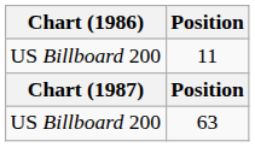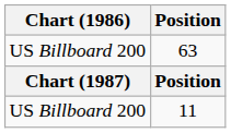 <table class="wikitable">
 <tr>
 <th>Chart (1986)</th>
 <th>Position</th>
 </tr>
 <tr>
 <td>US <em>Billboard</em> 200</td>
-<td style="text-align:center;">11</td>
+<td style="text-align:center;">63</td>
 </tr>
 <tr>
 <th>Chart (1987)</th>
 <th>Position</th>
 </tr>
 <tr>
 <td>US <em>Billboard</em> 200</td>
-<td style="text-align:center;">63</td>
+<td style="text-align:center;">11</td>
 </tr>
 </table>
